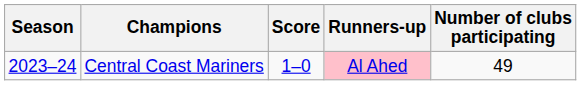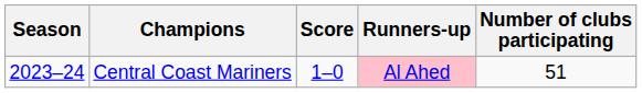 <table class="wikitable">
 <tr>
 <th>Season</th>
 <th>Champions</th>
 <th>Score</th>
 <th>Runners-up</th>
 <th>Number of clubs<br>participating</th>
 </tr>
 <tr>
 <td align=center><a href='#'>2023–24</a></td>
 <td align=center><a href='#'>Central Coast Mariners</a></td>
 <td align=center><a href='#'>1–0</a></td>
 <td align=center style="background: pink;"> <a href='#'>Al Ahed</a></td>
-<td align=center>49</td>
+<td align=center>51</td>
 </tr>
 </table>
